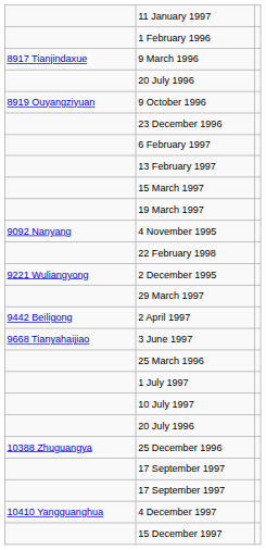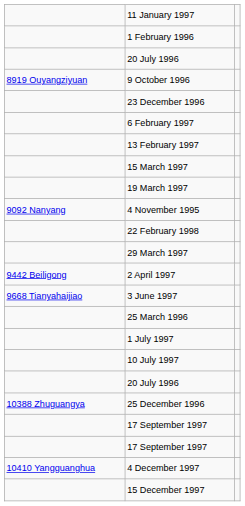 <table class="wikitable" style="font-size: 80%; float: left; width: 26em; margin-right: 1em; height: 700px">
 <tr>
 <td></td>
 <td>11 January 1997</td>
 <td></td>
 </tr>
 <tr>
 <td></td>
 <td>1 February 1996</td>
-<td></td>
-</tr>
-<tr>
-<td><a href='#'>8917 Tianjindaxue</a></td>
-<td>9 March 1996</td>
 <td></td>
 </tr>
 <tr>
 <td></td>
 <td>20 July 1996</td>
 <td></td>
 </tr>
 <tr>
 <td><a href='#'>8919 Ouyangziyuan</a></td>
 <td>9 October 1996</td>
 <td></td>
 </tr>
 <tr>
 <td></td>
 <td>23 December 1996</td>
 <td></td>
 </tr>
 <tr>
 <td></td>
 <td>6 February 1997</td>
 <td></td>
 </tr>
 <tr>
 <td></td>
 <td>13 February 1997</td>
 <td></td>
 </tr>
 <tr>
 <td></td>
 <td>15 March 1997</td>
 <td></td>
 </tr>
 <tr>
 <td></td>
 <td>19 March 1997</td>
 <td></td>
 </tr>
 <tr>
 <td><a href='#'>9092 Nanyang</a></td>
 <td>4 November 1995</td>
 <td></td>
 </tr>
 <tr>
 <td></td>
 <td>22 February 1998</td>
-<td></td>
-</tr>
-<tr>
-<td><a href='#'>9221 Wuliangyong</a></td>
-<td>2 December 1995</td>
 <td></td>
 </tr>
 <tr>
 <td></td>
 <td>29 March 1997</td>
 <td></td>
 </tr>
 <tr>
 <td><a href='#'>9442 Beiligong</a></td>
 <td>2 April 1997</td>
 <td></td>
 </tr>
 <tr>
 <td><a href='#'>9668 Tianyahaijiao</a></td>
 <td>3 June 1997</td>
 <td></td>
 </tr>
 <tr>
 <td></td>
 <td>25 March 1996</td>
 <td></td>
 </tr>
 <tr>
 <td></td>
 <td>1 July 1997</td>
 <td></td>
 </tr>
 <tr>
 <td></td>
 <td>10 July 1997</td>
 <td></td>
 </tr>
 <tr>
 <td></td>
 <td>20 July 1996</td>
 <td></td>
 </tr>
 <tr>
 <td><a href='#'>10388 Zhuguangya</a></td>
 <td>25 December 1996</td>
 <td></td>
 </tr>
 <tr>
 <td></td>
 <td>17 September 1997</td>
 <td></td>
 </tr>
 <tr>
 <td></td>
 <td>17 September 1997</td>
 <td></td>
 </tr>
 <tr>
 <td><a href='#'>10410 Yangguanghua</a></td>
 <td>4 December 1997</td>
 <td></td>
 </tr>
 <tr>
 <td></td>
 <td>15 December 1997</td>
 <td></td>
 </tr>
 </table>
